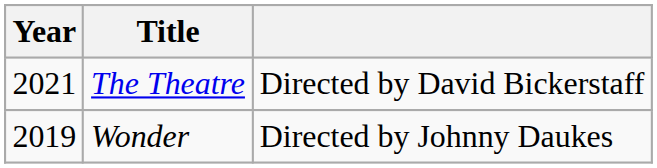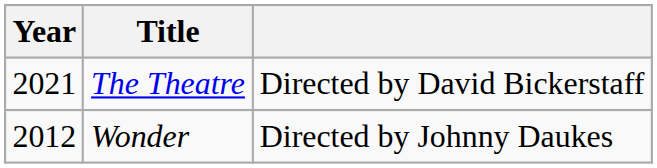 <table class="wikitable" style="font-size: 95%;">
 <tr>
 <th>Year</th>
 <th>Title</th>
 <th></th>
 </tr>
 <tr>
 <td>2021</td>
 <td><em><a href='#'>The Theatre</a></em></td>
 <td>Directed by David Bickerstaff</td>
 </tr>
 <tr>
-<td>2019</td>
+<td>2012</td>
 <td><em>Wonder</em></td>
 <td>Directed by Johnny Daukes</td>
 </tr>
 </table>
